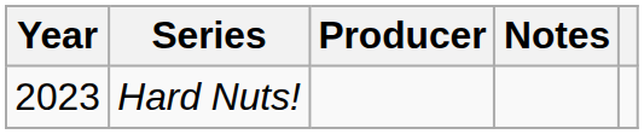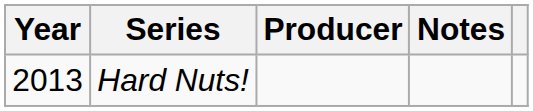 <table class="wikitable">
 <tr>
 <th>Year</th>
 <th>Series</th>
 <th>Producer</th>
 <th>Notes</th>
 <th></th>
 </tr>
 <tr>
-<td>2023</td>
+<td>2013</td>
 <td><em>Hard Nuts!</em></td>
 <td></td>
 <td></td>
 <td></td>
 </tr>
 </table>
